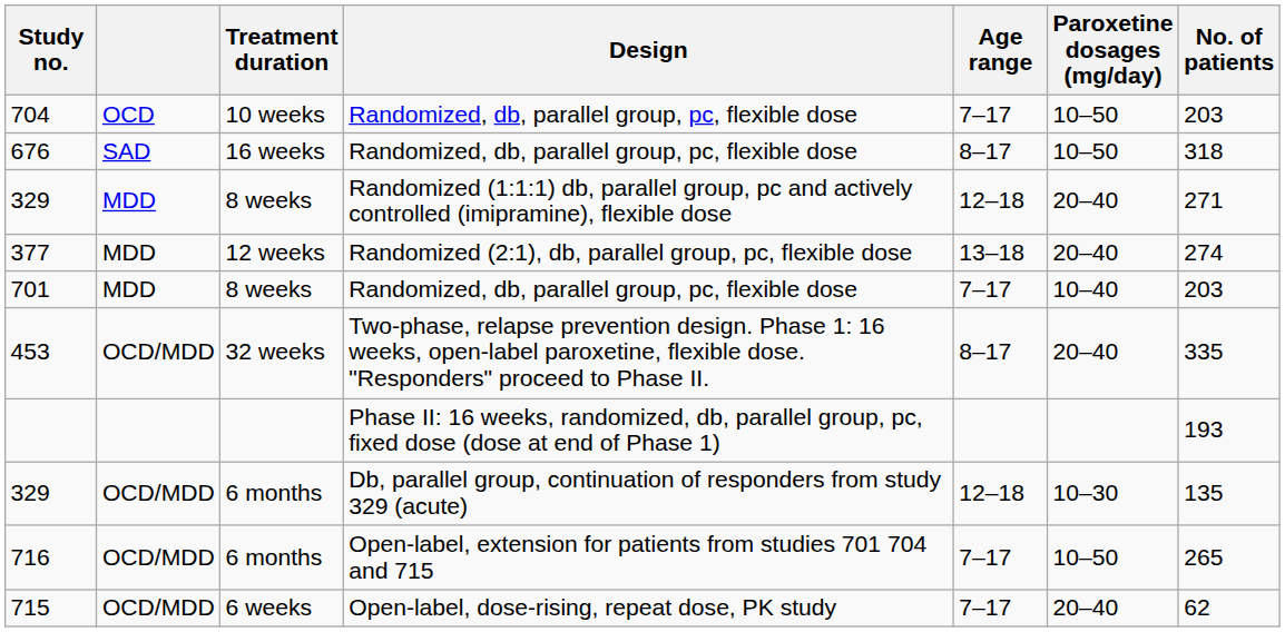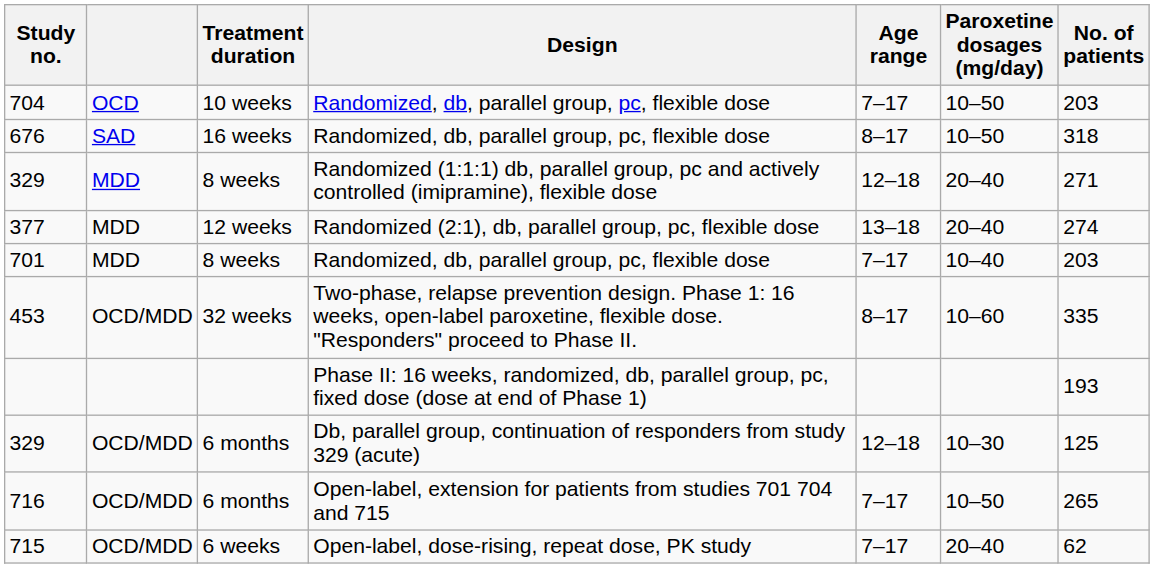 <table class="wikitable">
 <tr>
 <th>Study no.</th>
 <th></th>
 <th>Treatment<br>duration</th>
 <th>Design</th>
 <th>Age range</th>
 <th>Paroxetine<br>dosages<br>(mg/day)</th>
 <th>No. of<br>patients</th>
 </tr>
 <tr>
 <td>704</td>
 <td><a href='#'>OCD</a></td>
 <td>10 weeks</td>
 <td><a href='#'>Randomized</a>, <a href='#'>db</a>, parallel group, <a href='#'>pc</a>, flexible dose</td>
 <td>7–17</td>
 <td>10–50</td>
 <td>203</td>
 </tr>
 <tr>
 <td>676</td>
 <td><a href='#'>SAD</a></td>
 <td>16 weeks</td>
 <td>Randomized, db, parallel group, pc, flexible dose</td>
 <td>8–17</td>
 <td>10–50</td>
 <td>318</td>
 </tr>
 <tr>
 <td>329</td>
 <td><a href='#'>MDD</a></td>
 <td>8 weeks</td>
 <td>Randomized (1:1:1) db, parallel group, pc and actively controlled (imipramine), flexible dose</td>
 <td>12–18</td>
 <td>20–40</td>
 <td>271</td>
 </tr>
 <tr>
 <td>377</td>
 <td>MDD</td>
 <td>12 weeks</td>
 <td>Randomized (2:1), db, parallel group, pc, flexible dose</td>
 <td>13–18</td>
 <td>20–40</td>
 <td>274</td>
 </tr>
 <tr>
 <td>701</td>
 <td>MDD</td>
 <td>8 weeks</td>
 <td>Randomized, db, parallel group, pc, flexible dose</td>
 <td>7–17</td>
 <td>10–40</td>
 <td>203</td>
 </tr>
 <tr>
 <td>453</td>
 <td>OCD/MDD</td>
 <td>32 weeks</td>
 <td>Two-phase, relapse prevention design. Phase 1: 16 weeks, open-label paroxetine, flexible dose. "Responders" proceed to Phase II.</td>
 <td>8–17</td>
-<td>20–40</td>
+<td>10–60</td>
 <td>335</td>
 </tr>
 <tr>
 <td></td>
 <td></td>
 <td></td>
 <td>Phase II: 16 weeks, randomized, db, parallel group, pc, fixed dose (dose at end of Phase 1)</td>
 <td></td>
 <td></td>
 <td>193</td>
 </tr>
 <tr>
 <td>329</td>
 <td>OCD/MDD</td>
 <td>6 months</td>
 <td>Db, parallel group, continuation of responders from study 329 (acute)</td>
 <td>12–18</td>
 <td>10–30</td>
-<td>135</td>
+<td>125</td>
 </tr>
 <tr>
 <td>716</td>
 <td>OCD/MDD</td>
 <td>6 months</td>
 <td>Open-label, extension for patients from studies 701 704 and 715</td>
 <td>7–17</td>
 <td>10–50</td>
 <td>265</td>
 </tr>
 <tr>
 <td>715</td>
 <td>OCD/MDD</td>
 <td>6 weeks</td>
 <td>Open-label, dose-rising, repeat dose, PK study</td>
 <td>7–17</td>
 <td>20–40</td>
 <td>62</td>
 </tr>
 </table>
